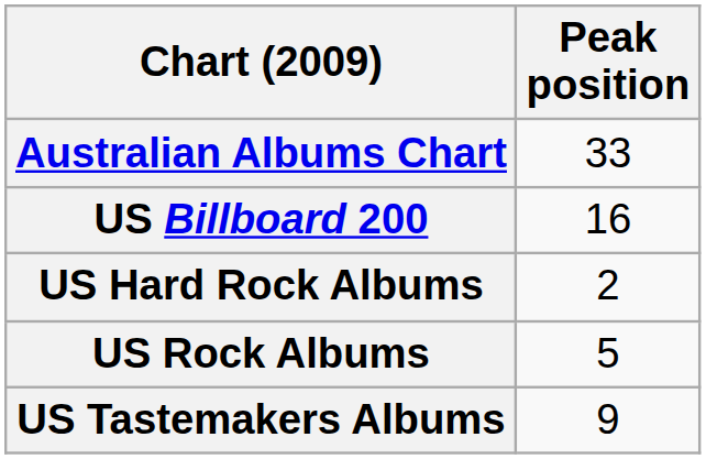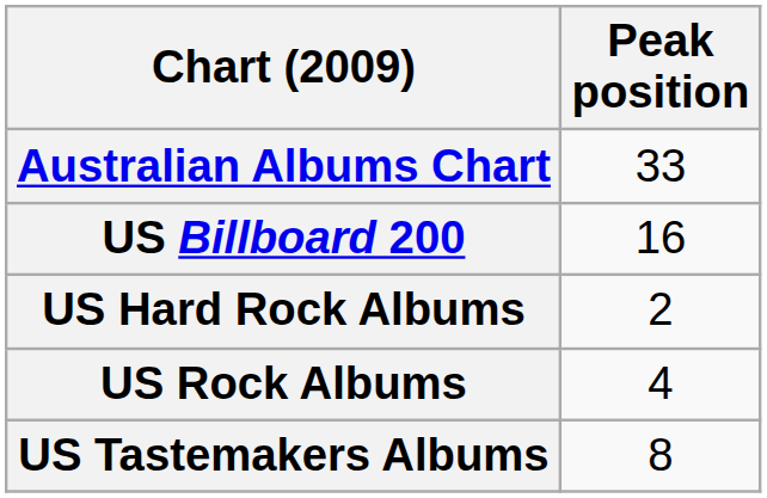 <table class="wikitable sortable plainrowheaders">
 <tr>
 <th>Chart (2009)</th>
 <th>Peak<br>position</th>
 </tr>
 <tr>
 <th scope="row"><a href='#'>Australian Albums Chart</a></th>
 <td align="center">33</td>
 </tr>
 <tr>
 <th scope="row">US <a href='#'><em>Billboard</em> 200</a></th>
 <td align="center">16</td>
 </tr>
 <tr>
 <th scope="row">US Hard Rock Albums</th>
 <td align="center">2</td>
 </tr>
 <tr>
 <th scope="row">US Rock Albums</th>
-<td align="center">5</td>
+<td align="center">4</td>
 </tr>
 <tr>
 <th scope="row">US Tastemakers Albums</th>
-<td align="center">9</td>
+<td align="center">8</td>
 </tr>
 </table>
